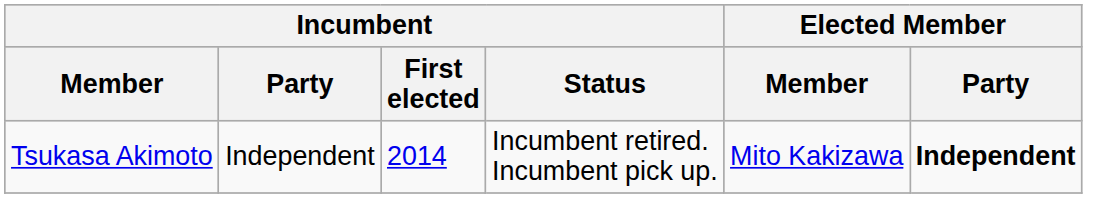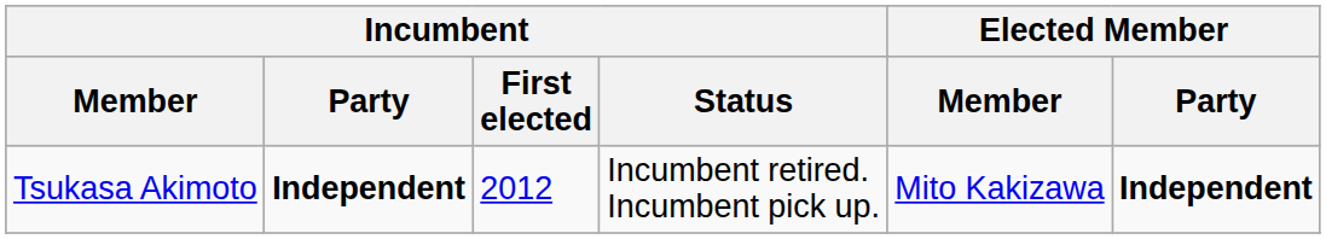 <table class="wikitable sortable">
 <tr>
 <th colspan=4>Incumbent</th>
 <th colspan=2>Elected Member</th>
 </tr>
 <tr>
 <th>Member</th>
 <th>Party</th>
 <th>First<br>elected</th>
 <th>Status</th>
 <th>Member</th>
 <th>Party</th>
 </tr>
 <tr>
 <td><a href='#'>Tsukasa Akimoto</a></td>
-<td>Independent</td>
-<td><a href='#'>2014</a></td>
+<td><strong>Independent</strong></td>
+<td><a href='#'>2012</a></td>
 <td>Incumbent retired.<br> Incumbent pick up.</td>
 <td><a href='#'>Mito Kakizawa</a></td>
 <td><strong>Independent</strong></td>
 </tr>
 </table>
